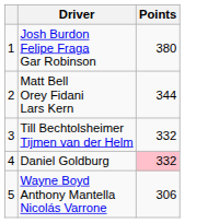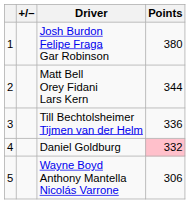 <table class="wikitable" style="font-size: 95%;">
 <tr>
 <th scope="col"></th>
+<th scope="col">+/–</th>
 <th scope="col">Driver</th>
 <th scope="col">Points</th>
 </tr>
 <tr>
 <td align=center>1</td>
+<td align="left"></td>
 <td> <a href='#'>Josh Burdon</a><br> <a href='#'>Felipe Fraga</a><br> Gar Robinson</td>
 <td align=right>380</td>
 </tr>
 <tr>
 <td align=center>2</td>
+<td align="left"></td>
 <td> Matt Bell<br> Orey Fidani<br> Lars Kern</td>
 <td align=right>344</td>
 </tr>
 <tr>
 <td align=center>3</td>
+<td align="left"></td>
 <td> Till Bechtolsheimer<br> <a href='#'>Tijmen van der Helm</a></td>
-<td align=right>332</td>
+<td align=right>336</td>
 </tr>
 <tr>
 <td align=center>4</td>
+<td align="left"></td>
 <td> Daniel Goldburg</td>
 <td align=right style="background: pink;">332</td>
 </tr>
 <tr>
 <td align=center>5</td>
+<td align="left"></td>
 <td> <a href='#'>Wayne Boyd</a><br> Anthony Mantella<br> <a href='#'>Nicolás Varrone</a></td>
 <td align=right>306</td>
 </tr>
 </table>
